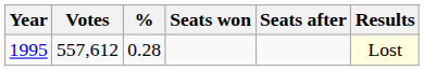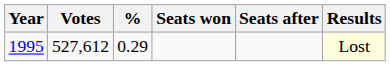 <table class="wikitable" style="text-align:center">
 <tr>
 <th>Year</th>
 <th>Votes</th>
 <th>%</th>
 <th>Seats won</th>
 <th>Seats after</th>
 <th>Results</th>
 </tr>
 <tr>
 <td><a href='#'>1995</a></td>
-<td>557,612</td>
-<td>0.28</td>
+<td>527,612</td>
+<td>0.29</td>
 <td></td>
 <td></td>
 <td style="background: lightyellow;">Lost</td>
 </tr>
 </table>
